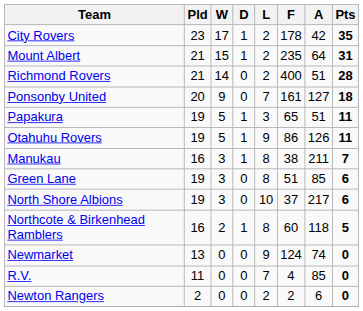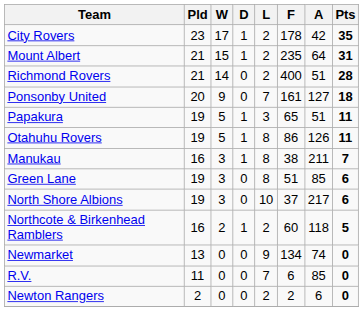 <table class="wikitable" style="text-align:center;">
 <tr>
 <th width=215>Team</th>
 <th width=20 abbr="Played">Pld</th>
 <th width=20 abbr="Won">W</th>
 <th width=20 abbr="Drawn">D</th>
 <th width=20 abbr="Lost">L</th>
 <th width=20 abbr="For">F</th>
 <th width=20 abbr="Against">A</th>
 <th width=20 abbr="Points">Pts</th>
 </tr>
 <tr>
 <td style="text-align:left;"><a href='#'>City Rovers</a></td>
 <td>23</td>
 <td>17</td>
 <td>1</td>
 <td>2</td>
 <td>178</td>
 <td>42</td>
 <td><strong>35</strong></td>
 </tr>
 <tr>
 <td style="text-align:left;"><a href='#'>Mount Albert</a></td>
 <td>21</td>
 <td>15</td>
 <td>1</td>
 <td>2</td>
 <td>235</td>
 <td>64</td>
 <td><strong>31</strong></td>
 </tr>
 <tr>
 <td style="text-align:left;"><a href='#'>Richmond Rovers</a></td>
 <td>21</td>
 <td>14</td>
 <td>0</td>
 <td>2</td>
 <td>400</td>
 <td>51</td>
 <td><strong>28</strong></td>
 </tr>
 <tr>
 <td style="text-align:left;"><a href='#'>Ponsonby United</a></td>
 <td>20</td>
 <td>9</td>
 <td>0</td>
 <td>7</td>
 <td>161</td>
 <td>127</td>
 <td><strong>18</strong></td>
 </tr>
 <tr>
 <td style="text-align:left;"><a href='#'>Papakura</a></td>
 <td>19</td>
 <td>5</td>
 <td>1</td>
 <td>3</td>
 <td>65</td>
 <td>51</td>
 <td><strong>11</strong></td>
 </tr>
 <tr>
 <td style="text-align:left;"><a href='#'>Otahuhu Rovers</a></td>
 <td>19</td>
 <td>5</td>
 <td>1</td>
-<td>9</td>
+<td>8</td>
 <td>86</td>
 <td>126</td>
 <td><strong>11</strong></td>
 </tr>
 <tr>
 <td style="text-align:left;"><a href='#'>Manukau</a></td>
 <td>16</td>
 <td>3</td>
 <td>1</td>
 <td>8</td>
 <td>38</td>
 <td>211</td>
 <td><strong>7</strong></td>
 </tr>
 <tr>
 <td style="text-align:left;"><a href='#'>Green Lane</a></td>
 <td>19</td>
 <td>3</td>
 <td>0</td>
 <td>8</td>
 <td>51</td>
 <td>85</td>
 <td><strong>6</strong></td>
 </tr>
 <tr>
 <td style="text-align:left;"><a href='#'>North Shore Albions</a></td>
 <td>19</td>
 <td>3</td>
 <td>0</td>
 <td>10</td>
 <td>37</td>
 <td>217</td>
 <td><strong>6</strong></td>
 </tr>
 <tr>
 <td style="text-align:left;"><a href='#'>Northcote & Birkenhead Ramblers</a></td>
 <td>16</td>
 <td>2</td>
 <td>1</td>
-<td>8</td>
+<td>2</td>
 <td>60</td>
 <td>118</td>
 <td><strong>5</strong></td>
 </tr>
 <tr>
 <td style="text-align:left;"><a href='#'>Newmarket</a></td>
 <td>13</td>
 <td>0</td>
 <td>0</td>
 <td>9</td>
-<td>124</td>
+<td>134</td>
 <td>74</td>
 <td><strong>0</strong></td>
 </tr>
 <tr>
 <td style="text-align:left;"><a href='#'>R.V.</a></td>
 <td>11</td>
 <td>0</td>
 <td>0</td>
 <td>7</td>
-<td>4</td>
+<td>6</td>
 <td>85</td>
 <td><strong>0</strong></td>
 </tr>
 <tr>
 <td style="text-align:left;"><a href='#'>Newton Rangers</a></td>
 <td>2</td>
 <td>0</td>
 <td>0</td>
 <td>2</td>
 <td>2</td>
 <td>6</td>
 <td><strong>0</strong></td>
 </tr>
 <tr>
 </tr>
 </table>
